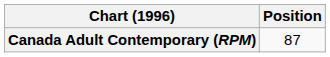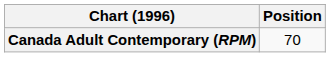 <table class="wikitable plainrowheaders" style="text-align:center">
 <tr>
 <th>Chart (1996)</th>
 <th>Position</th>
 </tr>
 <tr>
 <th scope="row">Canada Adult Contemporary (<em>RPM</em>)</th>
-<td>87</td>
+<td>70</td>
 </tr>
 </table>
